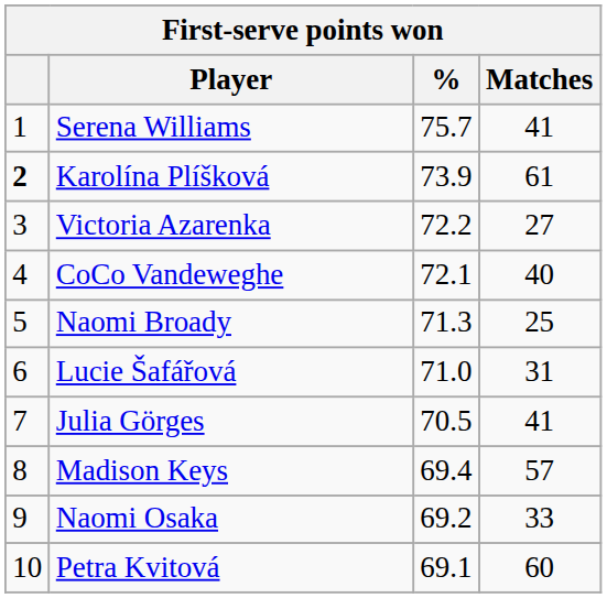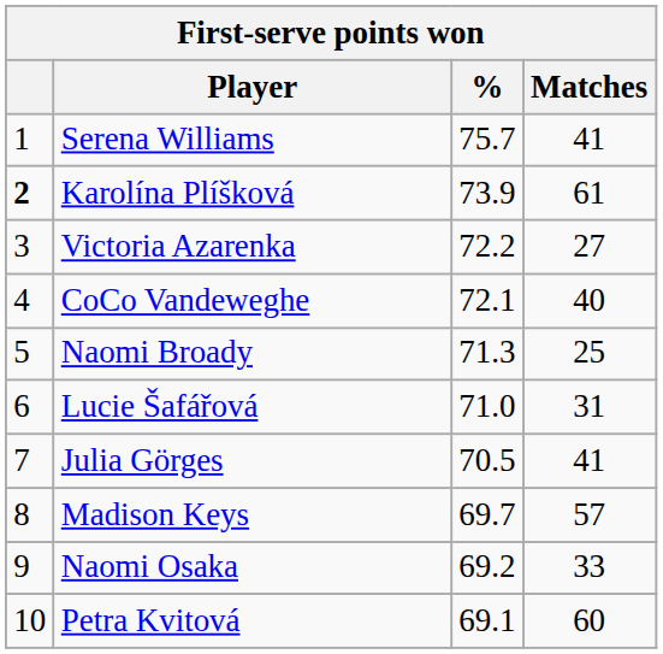 <table class="wikitable sortable" style=font-size:90%>
 <tr>
 <th colspan=4>First-serve points won</th>
 </tr>
 <tr>
 <th></th>
 <th width=170>Player</th>
 <th width=20>%</th>
 <th>Matches</th>
 </tr>
 <tr>
 <td>1</td>
 <td> <a href='#'>Serena Williams</a></td>
 <td>75.7</td>
 <td align=center>41</td>
 </tr>
 <tr>
 <td><strong>2</strong></td>
 <td> <a href='#'>Karolína Plíšková</a></td>
 <td>73.9</td>
 <td align=center>61</td>
 </tr>
 <tr>
 <td>3</td>
 <td> <a href='#'>Victoria Azarenka</a></td>
 <td>72.2</td>
 <td align=center>27</td>
 </tr>
 <tr>
 <td>4</td>
 <td> <a href='#'>CoCo Vandeweghe</a></td>
 <td>72.1</td>
 <td align=center>40</td>
 </tr>
 <tr>
 <td>5</td>
 <td> <a href='#'>Naomi Broady</a></td>
 <td>71.3</td>
 <td align=center>25</td>
 </tr>
 <tr>
 <td>6</td>
 <td> <a href='#'>Lucie Šafářová</a></td>
 <td>71.0</td>
 <td align=center>31</td>
 </tr>
 <tr>
 <td>7</td>
 <td> <a href='#'>Julia Görges</a></td>
 <td>70.5</td>
 <td align=center>41</td>
 </tr>
 <tr>
 <td>8</td>
 <td> <a href='#'>Madison Keys</a></td>
-<td>69.4</td>
+<td>69.7</td>
 <td align=center>57</td>
 </tr>
 <tr>
 <td>9</td>
 <td> <a href='#'>Naomi Osaka</a></td>
 <td>69.2</td>
 <td align=center>33</td>
 </tr>
 <tr>
 <td>10</td>
 <td> <a href='#'>Petra Kvitová</a></td>
 <td>69.1</td>
 <td align=center>60</td>
 </tr>
 </table>
